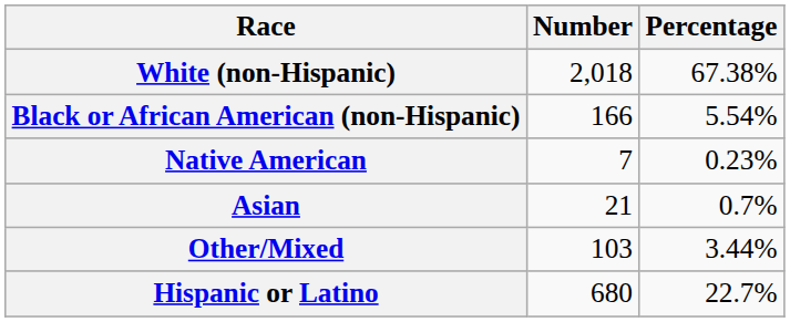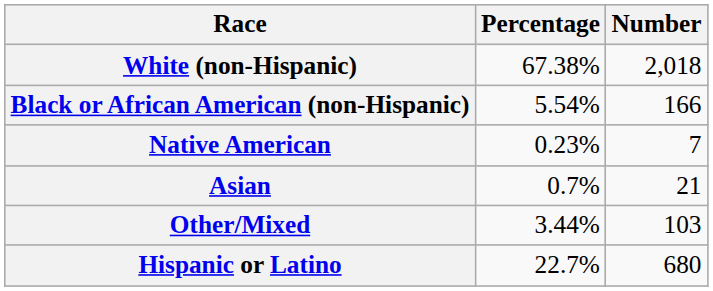 <table class="wikitable" style="text-align:right">
 <tr>
 <th scope="col">Race</th>
+<th scope="col">Percentage</th>
 <th scope="col">Number</th>
-<th scope="col">Percentage</th>
 </tr>
 <tr>
 <th scope="row"><a href='#'>White</a> (non-Hispanic)</th>
+<td>67.38%</td>
 <td>2,018</td>
-<td>67.38%</td>
 </tr>
 <tr>
 <th scope="row"><a href='#'>Black or African American</a> (non-Hispanic)</th>
+<td>5.54%</td>
 <td>166</td>
-<td>5.54%</td>
 </tr>
 <tr>
 <th scope="row"><a href='#'>Native American</a></th>
+<td>0.23%</td>
 <td>7</td>
-<td>0.23%</td>
 </tr>
 <tr>
 <th scope="row"><a href='#'>Asian</a></th>
+<td>0.7%</td>
 <td>21</td>
-<td>0.7%</td>
 </tr>
 <tr>
 <th scope="row"><a href='#'>Other/Mixed</a></th>
+<td>3.44%</td>
 <td>103</td>
-<td>3.44%</td>
 </tr>
 <tr>
 <th scope="row"><a href='#'>Hispanic</a> or <a href='#'>Latino</a></th>
+<td>22.7%</td>
 <td>680</td>
-<td>22.7%</td>
 </tr>
 </table>
